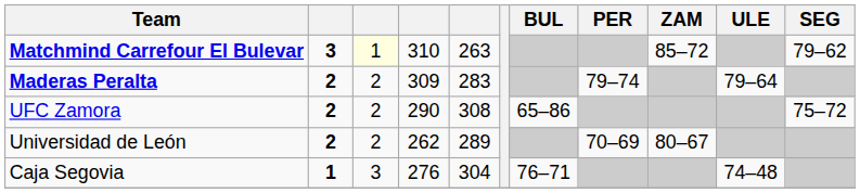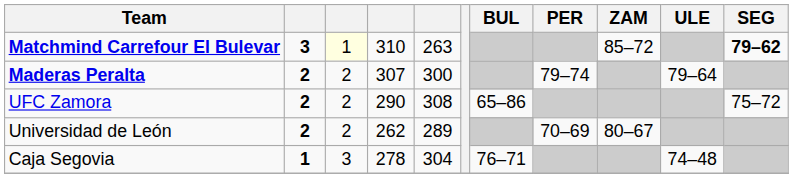 <table class="wikitable" style="text-align:center">
 <tr>
 <th>Team</th>
 <th width=30></th>
 <th width=30></th>
 <th width=35></th>
 <th width=35></th>
 <th rowspan=6></th>
 <th width=50>BUL</th>
 <th width=50>PER</th>
 <th width=50>ZAM</th>
 <th width=50>ULE</th>
 <th width=50>SEG</th>
 </tr>
 <tr>
 <td align="left"><strong><a href='#'>Matchmind Carrefour El Bulevar</a></strong></td>
 <td><strong>3</strong></td>
 <td style="background: lightyellow;">1</td>
 <td>310</td>
 <td>263</td>
 <td style="background:#cccccc"></td>
 <td style="background:#cccccc"></td>
 <td>85–72</td>
 <td style="background:#cccccc"></td>
-<td>79–62</td>
+<td><strong>79–62</strong></td>
 </tr>
 <tr>
 <td align="left"><strong><a href='#'>Maderas Peralta</a></strong></td>
 <td><strong>2</strong></td>
 <td>2</td>
-<td>309</td>
-<td>283</td>
+<td>307</td>
+<td>300</td>
 <td style="background:#cccccc"></td>
 <td>79–74</td>
 <td style="background:#cccccc"></td>
 <td>79–64</td>
 <td style="background:#cccccc"></td>
 </tr>
 <tr>
 <td align="left"><a href='#'>UFC Zamora</a></td>
 <td><strong>2</strong></td>
 <td>2</td>
 <td>290</td>
 <td>308</td>
 <td>65–86</td>
 <td style="background:#cccccc"></td>
 <td style="background:#cccccc"></td>
 <td style="background:#cccccc"></td>
 <td>75–72</td>
 </tr>
 <tr>
 <td align="left">Universidad de León</td>
 <td><strong>2</strong></td>
 <td>2</td>
 <td>262</td>
 <td>289</td>
 <td style="background:#cccccc"></td>
 <td>70–69</td>
 <td>80–67</td>
 <td style="background:#cccccc"></td>
 <td style="background:#cccccc"></td>
 </tr>
 <tr>
 <td align="left">Caja Segovia</td>
 <td><strong>1</strong></td>
 <td>3</td>
-<td>276</td>
+<td>278</td>
 <td>304</td>
 <td>76–71</td>
 <td style="background:#cccccc"></td>
 <td style="background:#cccccc"></td>
 <td>74–48</td>
 <td style="background:#cccccc"></td>
 </tr>
 <tr>
 </tr>
 </table>
